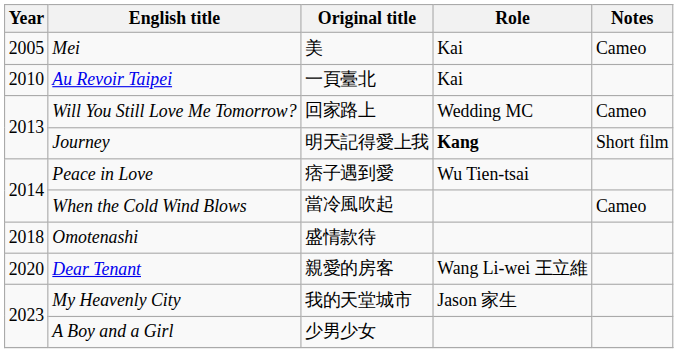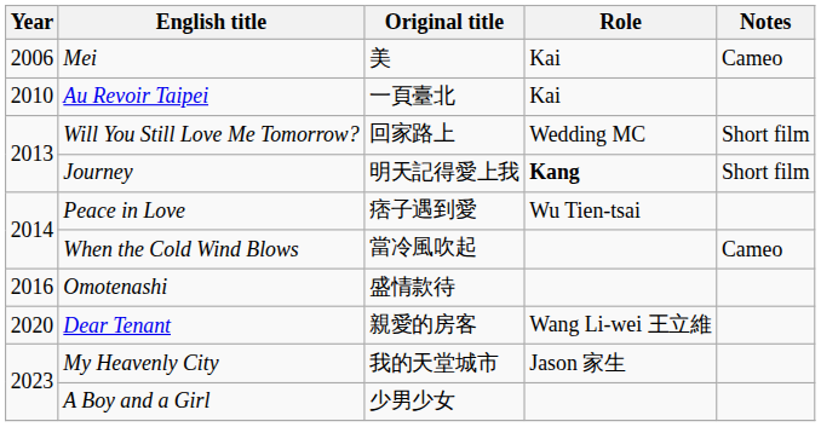 <table class="wikitable sortable">
 <tr>
 <th>Year</th>
 <th>English title</th>
 <th>Original title</th>
 <th>Role</th>
 <th class="unsortable">Notes</th>
 </tr>
 <tr>
-<td>2005</td>
+<td>2006</td>
 <td><em>Mei</em></td>
 <td>美</td>
 <td>Kai</td>
 <td>Cameo</td>
 </tr>
 <tr>
 <td>2010</td>
 <td><em><a href='#'>Au Revoir Taipei</a> </em></td>
 <td>一頁臺北</td>
 <td>Kai</td>
 <td></td>
 </tr>
 <tr>
 <td rowspan="2">2013</td>
 <td><em>Will You Still Love Me Tomorrow?</em></td>
 <td>回家路上</td>
 <td>Wedding MC</td>
-<td>Cameo</td>
+<td>Short film</td>
 </tr>
 <tr>
 <td><em>Journey </em></td>
 <td>明天記得愛上我</td>
 <td><strong>Kang</strong></td>
 <td>Short film</td>
 </tr>
 <tr>
 <td rowspan="2">2014</td>
 <td><em>Peace in Love</em></td>
 <td>痞子遇到愛</td>
 <td>Wu Tien-tsai</td>
 <td></td>
 </tr>
 <tr>
 <td><em>When the Cold Wind Blows</em></td>
 <td>當冷風吹起</td>
 <td></td>
 <td>Cameo</td>
 </tr>
 <tr>
-<td>2018</td>
+<td>2016</td>
 <td><em>Omotenashi</em></td>
 <td>盛情款待</td>
 <td></td>
 <td></td>
 </tr>
 <tr>
 <td>2020</td>
 <td><em><a href='#'>Dear Tenant</a></em></td>
 <td>親愛的房客</td>
 <td>Wang Li-wei 王立維</td>
 <td></td>
 </tr>
 <tr>
 <td rowspan="2">2023</td>
 <td><em>My Heavenly City</em></td>
 <td>我的天堂城市</td>
 <td>Jason 家生</td>
 <td></td>
 </tr>
 <tr>
 <td><em>A Boy and a Girl</em></td>
 <td>少男少女</td>
 <td></td>
 <td></td>
 </tr>
 <tr>
 </tr>
 </table>
